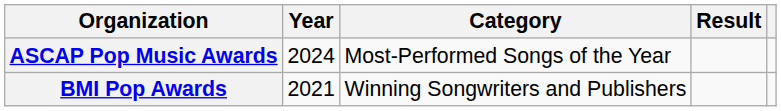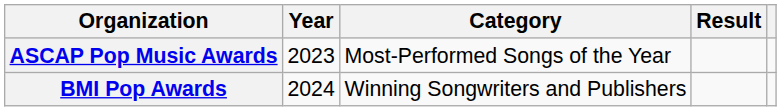 <table class="wikitable sortable plainrowheaders" style="border:none; margin:0;">
 <tr>
 <th scope="col">Organization</th>
 <th scope="col">Year</th>
 <th scope="col">Category</th>
 <th scope="col">Result</th>
 <th class="unsortable" scope="col"></th>
 </tr>
 <tr>
 <th scope="row"><a href='#'>ASCAP Pop Music Awards</a></th>
-<td>2024</td>
+<td>2023</td>
 <td>Most-Performed Songs of the Year</td>
 <td></td>
 <td style="text-align:center"></td>
 </tr>
 <tr>
 <th scope="row"><a href='#'>BMI Pop Awards</a></th>
-<td>2021</td>
+<td>2024</td>
 <td>Winning Songwriters and Publishers</td>
 <td></td>
 <td style="text-align:center"></td>
 </tr>
 <tr>
 </tr>
 </table>
